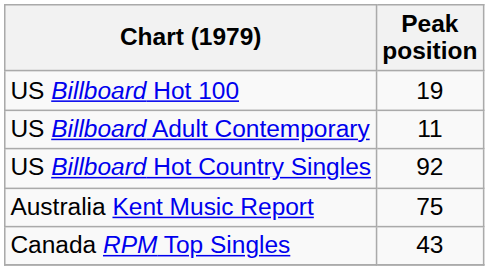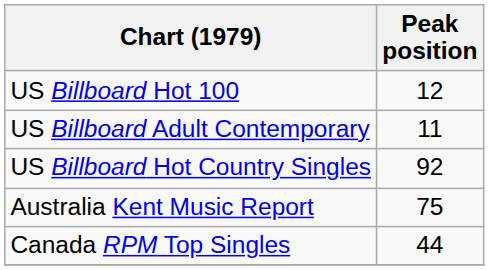 <table class="wikitable sortable">
 <tr>
 <th>Chart (1979)</th>
 <th>Peak<br>position</th>
 </tr>
 <tr>
 <td>US <a href='#'><em>Billboard</em> Hot 100</a></td>
-<td style="text-align:center;">19</td>
+<td style="text-align:center;">12</td>
 </tr>
 <tr>
 <td>US <a href='#'><em>Billboard</em> Adult Contemporary</a></td>
 <td style="text-align:center;">11</td>
 </tr>
 <tr>
 <td>US <a href='#'><em>Billboard</em> Hot Country Singles</a></td>
 <td style="text-align:center;">92</td>
 </tr>
 <tr>
 <td>Australia <a href='#'>Kent Music Report</a></td>
 <td style="text-align:center;">75</td>
 </tr>
 <tr>
 <td>Canada <a href='#'><em>RPM</em> Top Singles</a></td>
-<td style="text-align:center;">43</td>
+<td style="text-align:center;">44</td>
 </tr>
 <tr>
 </tr>
 </table>
